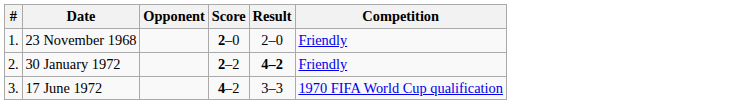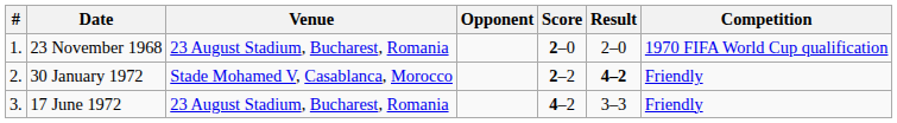 <table class="wikitable" style="font-size:90%" align=center>
 <tr>
 <th>#</th>
 <th>Date</th>
+<th>Venue</th>
 <th>Opponent</th>
 <th>Score</th>
 <th>Result</th>
 <th>Competition</th>
 </tr>
 <tr>
 <td>1.</td>
 <td>23 November 1968</td>
+<td><a href='#'>23 August Stadium</a>, <a href='#'>Bucharest</a>, <a href='#'>Romania</a></td>
 <td></td>
 <td align="center"><strong>2</strong>–0</td>
 <td align="center">2–0</td>
-<td><a href='#'>Friendly</a></td>
+<td><a href='#'>1970 FIFA World Cup qualification</a></td>
 </tr>
 <tr>
 <td>2.</td>
 <td>30 January 1972</td>
+<td><a href='#'>Stade Mohamed V</a>, <a href='#'>Casablanca</a>, <a href='#'>Morocco</a></td>
 <td></td>
 <td align="center"><strong>2</strong>–2</td>
 <td align="center"><strong>4–2</strong></td>
 <td><a href='#'>Friendly</a></td>
 </tr>
 <tr>
 <td>3.</td>
 <td>17 June 1972</td>
+<td><a href='#'>23 August Stadium</a>, <a href='#'>Bucharest</a>, <a href='#'>Romania</a></td>
 <td></td>
 <td align="center"><strong>4</strong>–2</td>
 <td align="center">3–3</td>
-<td><a href='#'>1970 FIFA World Cup qualification</a></td>
+<td><a href='#'>Friendly</a></td>
 </tr>
 </table>
